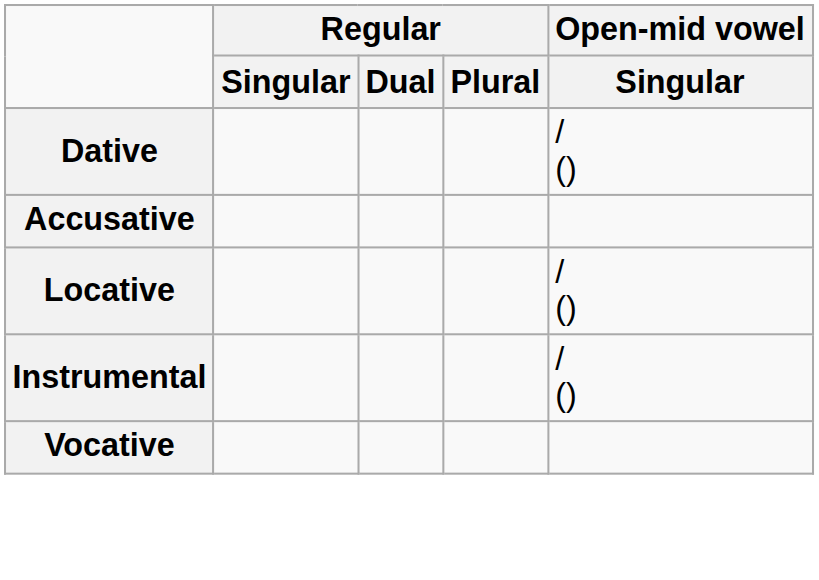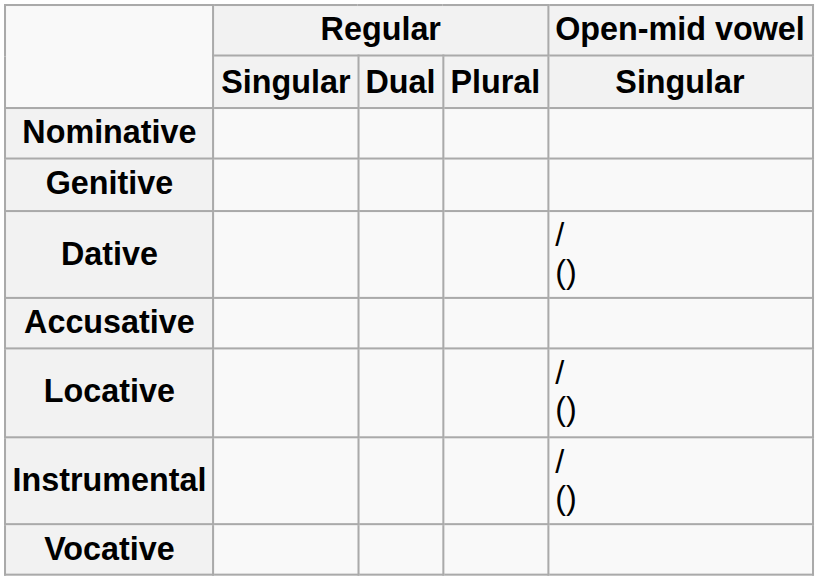 <table class="wikitable">
 <tr>
 <td rowspan="2"></td>
 <th colspan="3">Regular</th>
 <th>Open-mid vowel</th>
 </tr>
 <tr>
 <th>Singular</th>
 <th>Dual</th>
 <th>Plural</th>
 <th>Singular</th>
+</tr>
+<tr>
+<th>Nominative</th>
+<td></td>
+<td></td>
+<td></td>
+<td></td>
+</tr>
+<tr>
+<th>Genitive</th>
+<td></td>
+<td></td>
+<td></td>
+<td></td>
 </tr>
 <tr>
 <th>Dative</th>
 <td></td>
 <td></td>
 <td></td>
 <td> /<br> ()</td>
 </tr>
 <tr>
 <th>Accusative</th>
 <td></td>
 <td></td>
 <td></td>
 <td></td>
 </tr>
 <tr>
 <th>Locative</th>
 <td></td>
 <td></td>
 <td></td>
 <td> /<br> ()</td>
 </tr>
 <tr>
 <th>Instrumental</th>
 <td></td>
 <td></td>
 <td></td>
 <td> /<br> ()</td>
 </tr>
 <tr>
 <th>Vocative</th>
 <td></td>
 <td></td>
 <td></td>
 <td></td>
 </tr>
 </table>
